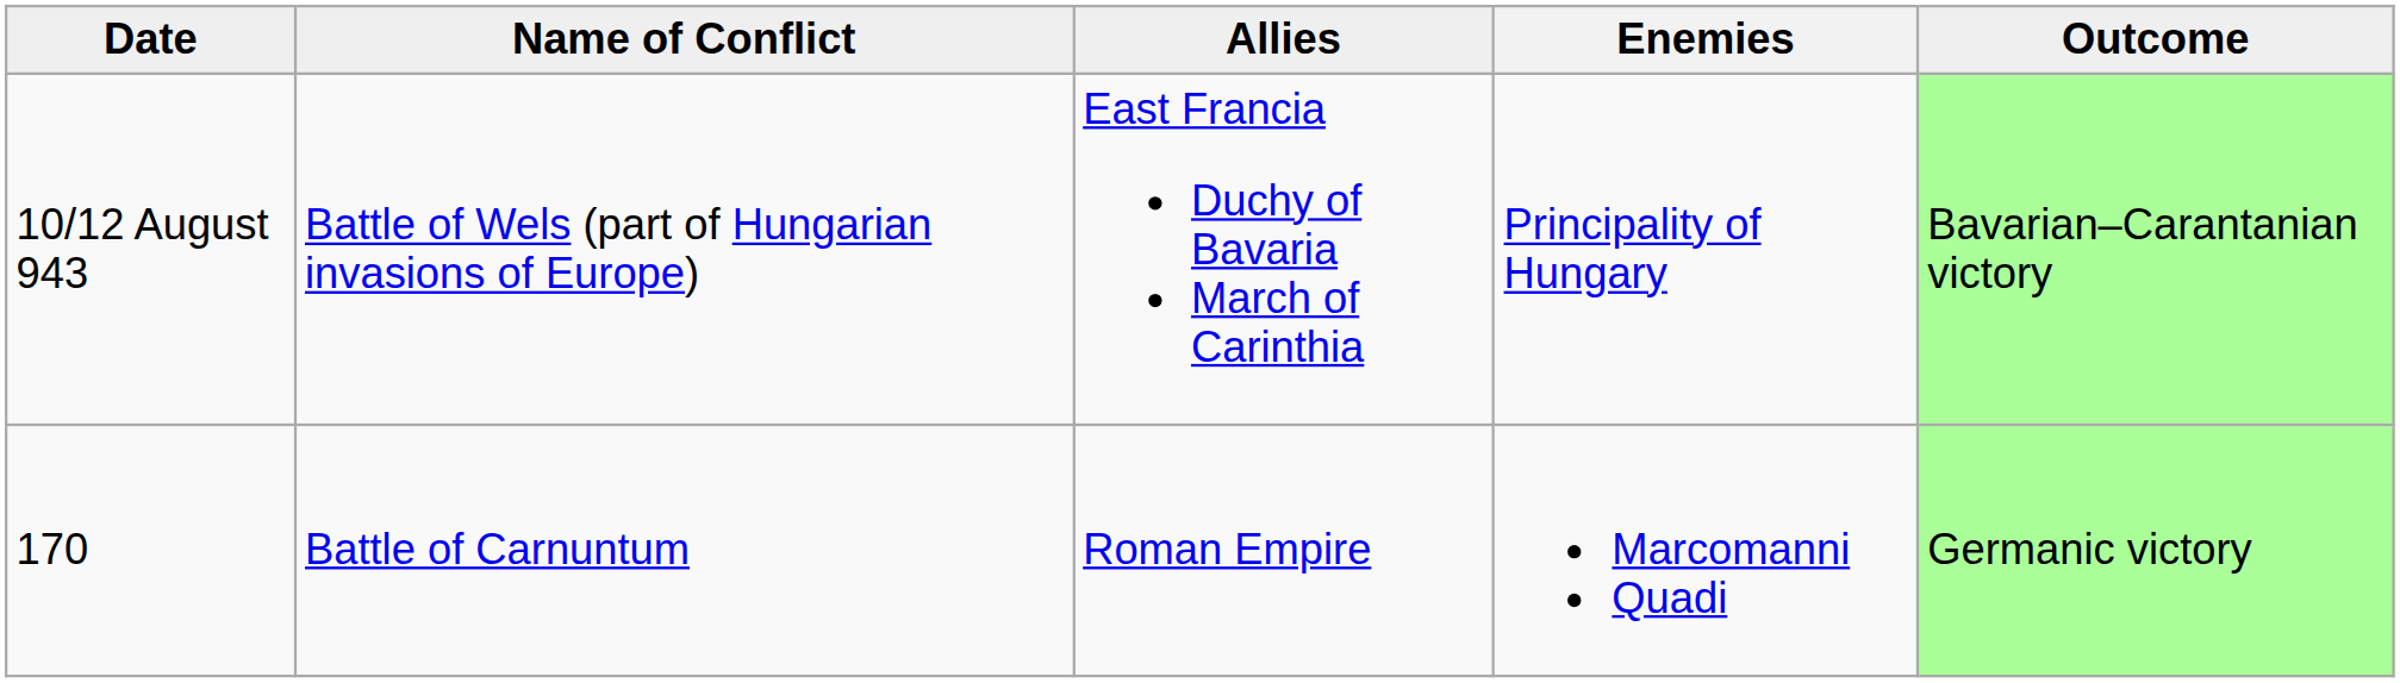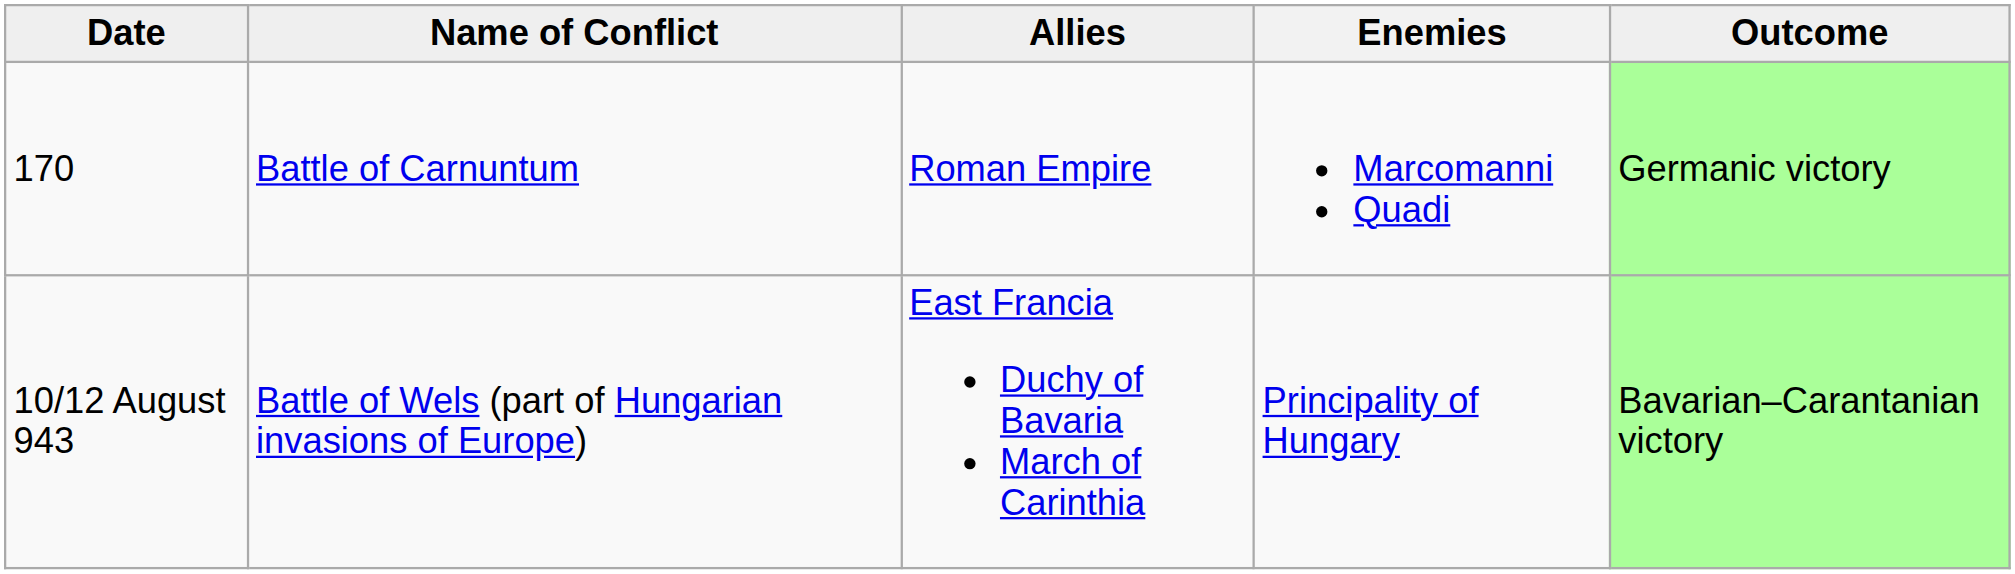 <table class="wikitable sortable" width="100%">
 <tr>
 <th style="background:#efefef;">Date</th>
 <th style="background:#efefef;">Name of Conflict</th>
 <th style="background:#efefef;">Allies</th>
 <th>Enemies</th>
 <th style="background:#efefef;">Outcome</th>
 </tr>
 <tr>
+<td>170</td>
+<td><a href='#'>Battle of Carnuntum</a></td>
+<td><a href='#'>Roman Empire</a></td>
+<td><br><ul><li><a href='#'>Marcomanni</a></li><li><a href='#'>Quadi</a></li></ul></td>
+<td style="Background:#AF9">Germanic victory</td>
+</tr>
+<tr>
 <td>10/12 August 943</td>
 <td><a href='#'>Battle of Wels</a> (part of <a href='#'>Hungarian invasions of Europe</a>)</td>
 <td><a href='#'>East Francia</a><br><ul><li><a href='#'>Duchy of Bavaria</a></li><li><a href='#'>March of Carinthia</a></li></ul></td>
 <td><a href='#'>Principality of Hungary</a></td>
 <td style="Background:#AF9">Bavarian–Carantanian victory</td>
 </tr>
-<tr>
-<td>170</td>
-<td><a href='#'>Battle of Carnuntum</a></td>
-<td><a href='#'>Roman Empire</a></td>
-<td><br><ul><li><a href='#'>Marcomanni</a></li><li><a href='#'>Quadi</a></li></ul></td>
-<td style="Background:#AF9">Germanic victory</td>
-</tr>
 </table>
